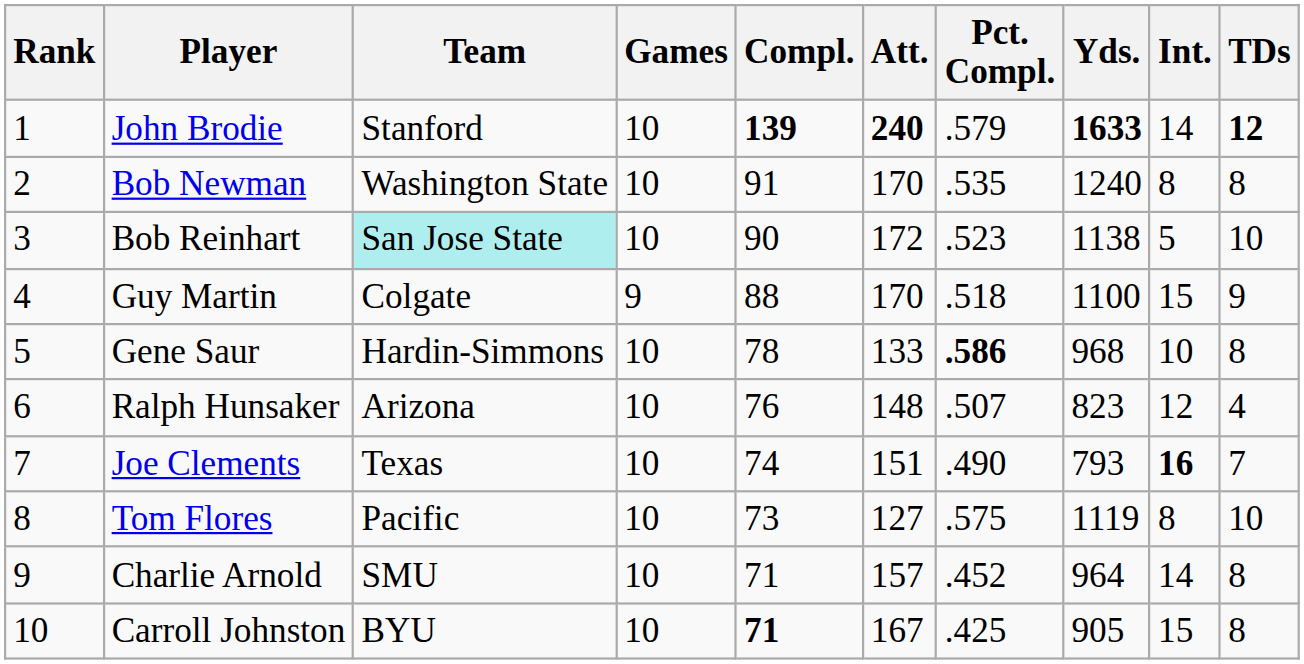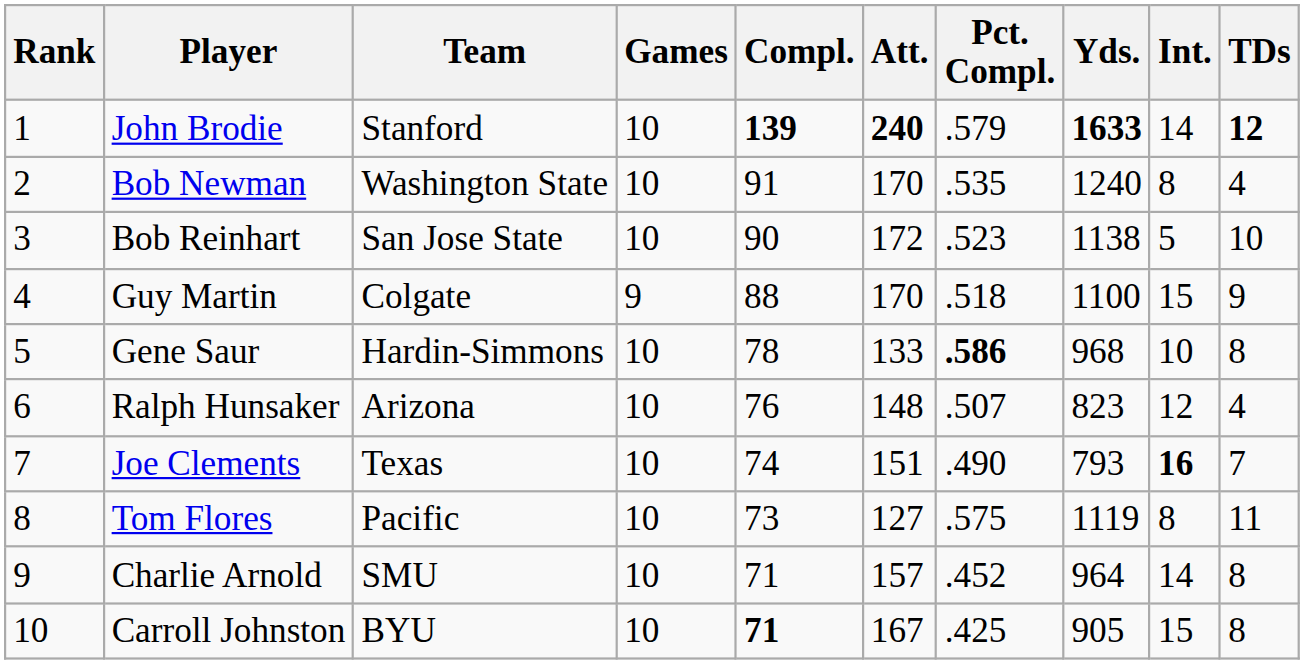 <table class="wikitable sortable">
 <tr>
 <th>Rank</th>
 <th>Player</th>
 <th>Team</th>
 <th>Games</th>
 <th>Compl.</th>
 <th>Att.</th>
 <th>Pct.<br>Compl.</th>
 <th>Yds.</th>
 <th>Int.</th>
 <th>TDs</th>
 </tr>
 <tr>
 <td>1</td>
 <td><a href='#'>John Brodie</a></td>
 <td>Stanford</td>
 <td>10</td>
 <td><strong>139</strong></td>
 <td><strong>240</strong></td>
 <td>.579</td>
 <td><strong>1633</strong></td>
 <td>14</td>
 <td><strong>12</strong></td>
 </tr>
 <tr>
 <td>2</td>
 <td><a href='#'>Bob Newman</a></td>
 <td>Washington State</td>
 <td>10</td>
 <td>91</td>
 <td>170</td>
 <td>.535</td>
 <td>1240</td>
 <td>8</td>
-<td>8</td>
+<td>4</td>
 </tr>
 <tr>
 <td>3</td>
 <td>Bob Reinhart</td>
-<td style="background: paleturquoise;">San Jose State</td>
+<td>San Jose State</td>
 <td>10</td>
 <td>90</td>
 <td>172</td>
 <td>.523</td>
 <td>1138</td>
 <td>5</td>
 <td>10</td>
 </tr>
 <tr>
 <td>4</td>
 <td>Guy Martin</td>
 <td>Colgate</td>
 <td>9</td>
 <td>88</td>
 <td>170</td>
 <td>.518</td>
 <td>1100</td>
 <td>15</td>
 <td>9</td>
 </tr>
 <tr>
 <td>5</td>
 <td>Gene Saur</td>
 <td>Hardin-Simmons</td>
 <td>10</td>
 <td>78</td>
 <td>133</td>
 <td><strong>.586</strong></td>
 <td>968</td>
 <td>10</td>
 <td>8</td>
 </tr>
 <tr>
 <td>6</td>
 <td>Ralph Hunsaker</td>
 <td>Arizona</td>
 <td>10</td>
 <td>76</td>
 <td>148</td>
 <td>.507</td>
 <td>823</td>
 <td>12</td>
 <td>4</td>
 </tr>
 <tr>
 <td>7</td>
 <td><a href='#'>Joe Clements</a></td>
 <td>Texas</td>
 <td>10</td>
 <td>74</td>
 <td>151</td>
 <td>.490</td>
 <td>793</td>
 <td><strong>16</strong></td>
 <td>7</td>
 </tr>
 <tr>
 <td>8</td>
 <td><a href='#'>Tom Flores</a></td>
 <td>Pacific</td>
 <td>10</td>
 <td>73</td>
 <td>127</td>
 <td>.575</td>
 <td>1119</td>
 <td>8</td>
-<td>10</td>
+<td>11</td>
 </tr>
 <tr>
 <td>9</td>
 <td>Charlie Arnold</td>
 <td>SMU</td>
 <td>10</td>
 <td>71</td>
 <td>157</td>
 <td>.452</td>
 <td>964</td>
 <td>14</td>
 <td>8</td>
 </tr>
 <tr>
 <td>10</td>
 <td>Carroll Johnston</td>
 <td>BYU</td>
 <td>10</td>
 <td><strong>71</strong></td>
 <td>167</td>
 <td>.425</td>
 <td>905</td>
 <td>15</td>
 <td>8</td>
 </tr>
 </table>
